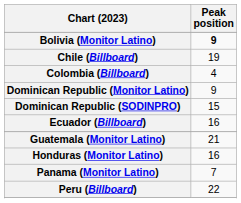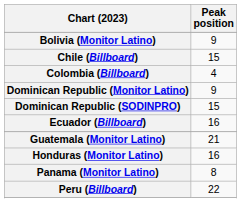 <table class="wikitable sortable plainrowheaders" style="text-align:center">
 <tr>
 <th scope="col">Chart (2023)</th>
 <th scope="col">Peak<br>position</th>
 </tr>
 <tr>
 </tr>
 <tr>
 <th scope="row">Bolivia (<a href='#'>Monitor Latino</a>)</th>
-<td><strong>9</strong></td>
+<td>9</td>
 </tr>
 <tr>
 <th scope="row">Chile (<em><a href='#'>Billboard</a></em>)</th>
-<td>19</td>
+<td>15</td>
 </tr>
 <tr>
 <th scope="row">Colombia (<em><a href='#'>Billboard</a></em>)</th>
 <td>4</td>
 </tr>
 <tr>
 <th scope="row">Dominican Republic (<a href='#'>Monitor Latino</a>)</th>
 <td>9</td>
 </tr>
 <tr>
 <th scope="row">Dominican Republic (<a href='#'>SODINPRO</a>)</th>
 <td>15</td>
 </tr>
 <tr>
 <th scope="row">Ecuador (<em><a href='#'>Billboard</a></em>)</th>
 <td>16</td>
 </tr>
 <tr>
 </tr>
 <tr>
 <th scope="row">Guatemala (<a href='#'>Monitor Latino</a>)</th>
 <td>21</td>
 </tr>
 <tr>
 <th scope="row">Honduras (<a href='#'>Monitor Latino</a>)</th>
 <td>16</td>
 </tr>
 <tr>
 <th scope="row">Panama (<a href='#'>Monitor Latino</a>)</th>
-<td>7</td>
+<td>8</td>
 </tr>
 <tr>
 <th scope="row">Peru (<em><a href='#'>Billboard</a></em>)</th>
 <td>22</td>
 </tr>
 <tr>
 </tr>
 <tr>
 </tr>
 <tr>
 </tr>
 <tr>
 </tr>
 <tr>
 </tr>
 </table>
